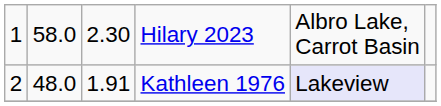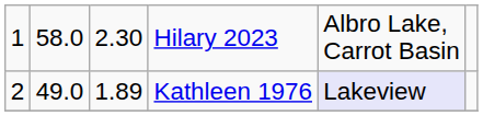 <table class="wikitable">
 <tr>
 <td>1</td>
 <td>58.0</td>
 <td>2.30</td>
 <td><a href='#'>Hilary 2023</a></td>
 <td>Albro Lake,<br>Carrot Basin</td>
 <td></td>
 </tr>
 <tr>
 <td>2</td>
-<td>48.0</td>
-<td>1.91</td>
+<td>49.0</td>
+<td>1.89</td>
 <td><a href='#'>Kathleen 1976</a></td>
 <td style="background: lavender;">Lakeview</td>
 <td></td>
 </tr>
 <tr>
 </tr>
 </table>
